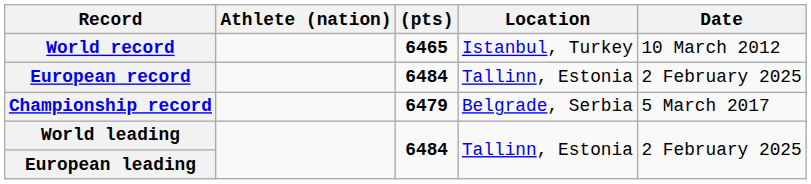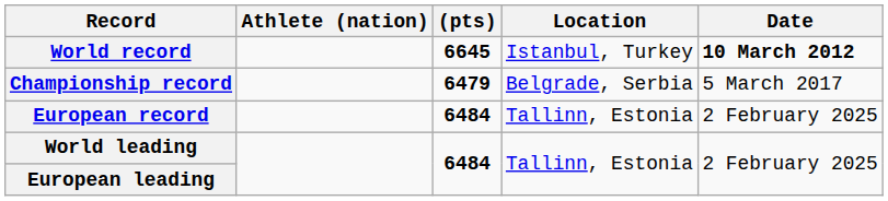 <table class="wikitable">
 <tr>
 <th scope="col">Record</th>
 <th scope="col">Athlete (nation)</th>
 <th scope="col"> (pts)</th>
 <th scope="col">Location</th>
 <th scope="col">Date</th>
 </tr>
 <tr>
 <th scope="row"><a href='#'>World record</a><strong></strong></th>
 <td></td>
-<td align="center"><strong>6465</strong></td>
+<td align="center"><strong>6645</strong></td>
 <td><a href='#'>Istanbul</a>, Turkey</td>
-<td>10 March 2012</td>
+<td><strong>10 March 2012</strong></td>
+</tr>
+<tr>
+<th scope="row"><a href='#'>Championship record</a></th>
+<td></td>
+<td align="center"><strong>6479</strong></td>
+<td><a href='#'>Belgrade</a>, Serbia</td>
+<td>5 March 2017</td>
 </tr>
 <tr>
 <th scope="row"><a href='#'>European record</a><strong></strong></th>
 <td></td>
 <td align="center"><strong>6484</strong></td>
 <td><a href='#'>Tallinn</a>, Estonia</td>
 <td>2 February 2025</td>
-</tr>
-<tr>
-<th scope="row"><a href='#'>Championship record</a></th>
-<td></td>
-<td align="center"><strong>6479</strong></td>
-<td><a href='#'>Belgrade</a>, Serbia</td>
-<td>5 March 2017</td>
 </tr>
 <tr>
 <th scope="row">World leading<strong></strong></th>
 <td rowspan="2"></td>
 <td rowspan="2" align="center"><strong>6484</strong></td>
 <td rowspan="2"><a href='#'>Tallinn</a>, Estonia</td>
 <td rowspan="2">2 February 2025</td>
 </tr>
 <tr>
 <th scope="row">European leading<strong></strong></th>
 </tr>
 </table>
